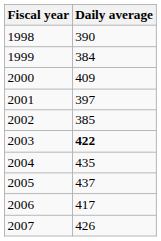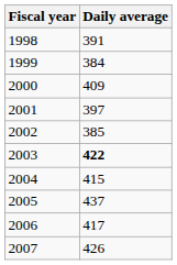 <table class="wikitable sortable">
 <tr>
 <th>Fiscal year</th>
 <th>Daily average</th>
 </tr>
 <tr>
 <td>1998</td>
-<td>390</td>
+<td>391</td>
 </tr>
 <tr>
 <td>1999</td>
 <td>384</td>
 </tr>
 <tr>
 <td>2000</td>
 <td>409</td>
 </tr>
 <tr>
 <td>2001</td>
 <td>397</td>
 </tr>
 <tr>
 <td>2002</td>
 <td>385</td>
 </tr>
 <tr>
 <td>2003</td>
 <td><strong>422</strong></td>
 </tr>
 <tr>
 <td>2004</td>
-<td>435</td>
+<td>415</td>
 </tr>
 <tr>
 <td>2005</td>
 <td>437</td>
 </tr>
 <tr>
 <td>2006</td>
 <td>417</td>
 </tr>
 <tr>
 <td>2007</td>
 <td>426</td>
 </tr>
 </table>
